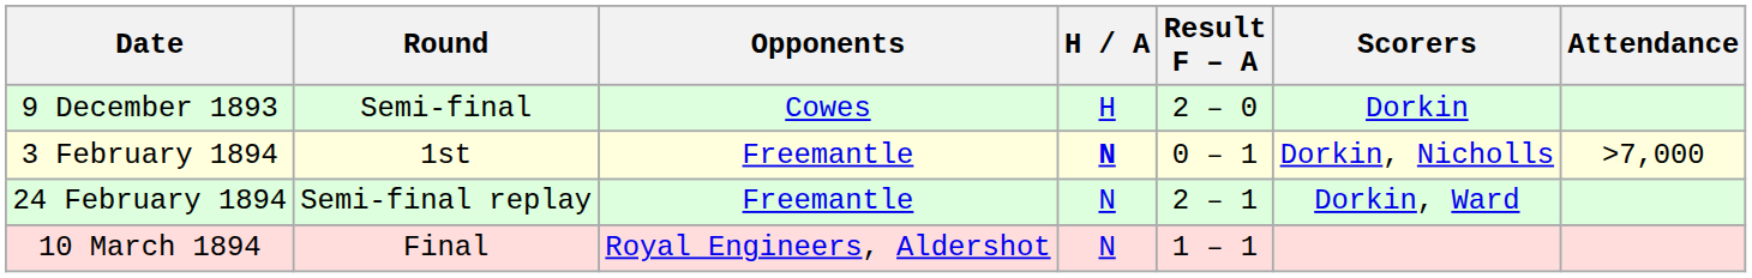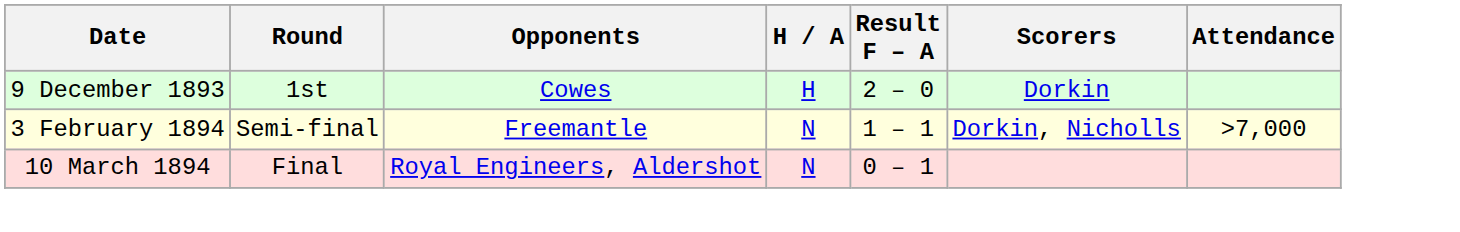 <table class="wikitable" style="text-align:center">
 <tr>
 <th>Date</th>
 <th>Round</th>
 <th>Opponents</th>
 <th>H / A</th>
 <th>Result<br>F – A</th>
 <th>Scorers</th>
 <th>Attendance</th>
 </tr>
 <tr bgcolor="#ddffdd">
 <td>9 December 1893</td>
-<td>Semi-final</td>
+<td>1st</td>
 <td><a href='#'>Cowes</a></td>
 <td><a href='#'>H</a></td>
 <td>2 – 0</td>
 <td><a href='#'>Dorkin</a></td>
 <td></td>
 </tr>
 <tr bgcolor="#ffffdd">
 <td>3 February 1894</td>
-<td>1st</td>
+<td>Semi-final</td>
 <td><a href='#'>Freemantle</a></td>
-<td><strong><a href='#'>N</a></strong></td>
-<td>0 – 1</td>
+<td><a href='#'>N</a></td>
+<td>1 – 1</td>
 <td><a href='#'>Dorkin</a>, <a href='#'>Nicholls</a></td>
 <td>>7,000</td>
-</tr>
-<tr bgcolor="#ddffdd">
-<td>24 February 1894</td>
-<td>Semi-final replay</td>
-<td><a href='#'>Freemantle</a></td>
-<td><a href='#'>N</a></td>
-<td>2 – 1</td>
-<td><a href='#'>Dorkin</a>, <a href='#'>Ward</a></td>
-<td></td>
 </tr>
 <tr bgcolor="#ffdddd">
 <td>10 March 1894</td>
 <td>Final</td>
 <td><a href='#'>Royal Engineers</a>, <a href='#'>Aldershot</a></td>
 <td><a href='#'>N</a></td>
-<td>1 – 1</td>
+<td>0 – 1</td>
 <td></td>
 <td></td>
 </tr>
 </table>
